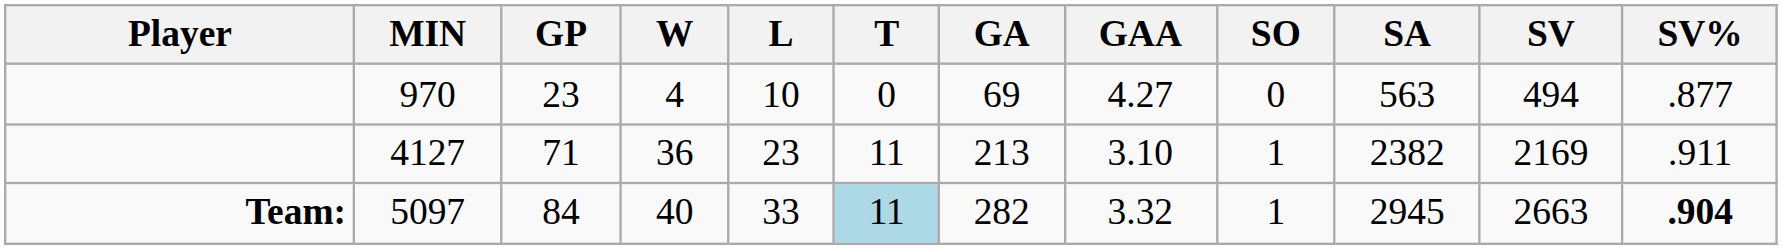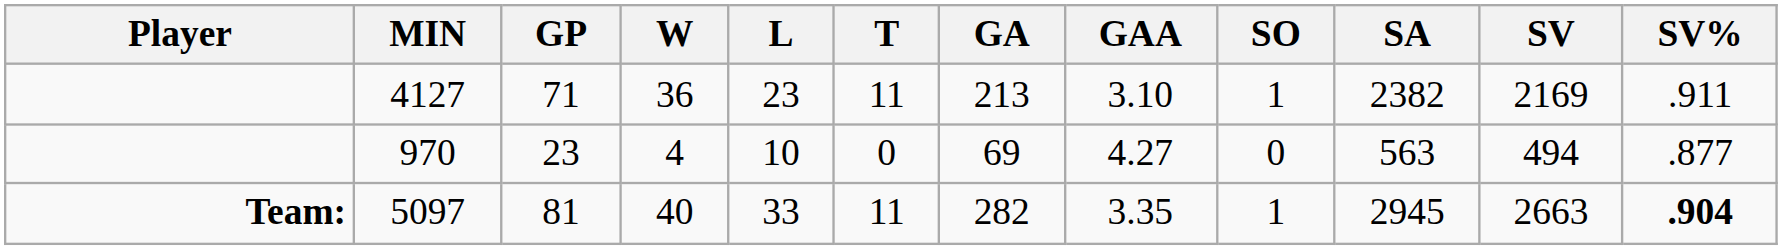 <table class="wikitable sortable" width="60%">
 <tr>
 <th bgcolor="#DDDDFF" width="10%">Player</th>
 <th width="3%" bgcolor="#DDDDFF" title="Minutes played">MIN</th>
 <th width="3%" bgcolor="#DDDDFF" title="Games played in">GP</th>
 <th width="3%" bgcolor="#DDDDFF" title="Wins">W</th>
 <th width="3%" bgcolor="#DDDDFF"title="Losses">L</th>
 <th width="3%" bgcolor="#DDDDFF" title="Ties">T</th>
 <th width="3%" bgcolor="#DDDDFF" title="Goals against">GA</th>
 <th width="3%" bgcolor="#DDDDFF" title="Goals against average">GAA</th>
 <th width="3%" bgcolor="#DDDDFF"title="Shut-outs">SO</th>
 <th width="3%" bgcolor="#DDDDFF" title="Shots against">SA</th>
 <th width="3%" bgcolor="#DDDDFF" title="Shots saved">SV</th>
 <th width="3%" bgcolor="#DDDDFF" title="Save percentage">SV%</th>
 </tr>
 <tr align="center">
 <td align="right"></td>
+<td>4127</td>
+<td>71</td>
+<td>36</td>
+<td>23</td>
+<td>11</td>
+<td>213</td>
+<td>3.10</td>
+<td>1</td>
+<td>2382</td>
+<td>2169</td>
+<td>.911</td>
+</tr>
+<tr align="center">
+<td align="right"></td>
 <td>970</td>
 <td>23</td>
 <td>4</td>
 <td>10</td>
 <td>0</td>
 <td>69</td>
 <td>4.27</td>
 <td>0</td>
 <td>563</td>
 <td>494</td>
 <td>.877</td>
 </tr>
 <tr align="center">
-<td align="right"></td>
-<td>4127</td>
-<td>71</td>
-<td>36</td>
-<td>23</td>
-<td>11</td>
-<td>213</td>
-<td>3.10</td>
-<td>1</td>
-<td>2382</td>
-<td>2169</td>
-<td>.911</td>
-</tr>
-<tr align="center">
 <td align="right"><strong>Team:</strong></td>
 <td>5097</td>
-<td>84</td>
+<td>81</td>
 <td>40</td>
 <td>33</td>
-<td style="background: lightblue;">11</td>
+<td>11</td>
 <td>282</td>
-<td>3.32</td>
+<td>3.35</td>
 <td>1</td>
 <td>2945</td>
 <td>2663</td>
 <td><strong>.904</strong></td>
 </tr>
 </table>
